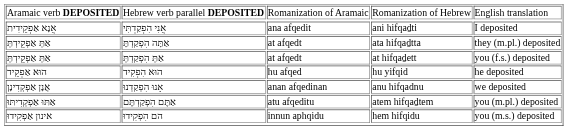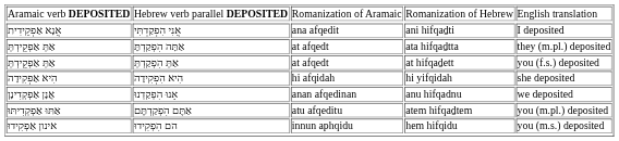 <table border=1>
 <tr>
 <td>Aramaic verb  <strong>   DEPOSITED  </strong></td>
 <td>Hebrew verb parallel  <strong>   DEPOSITED </strong></td>
 <td>Romanization of Aramaic</td>
 <td>Romanization of Hebrew</td>
 <td>English translation</td>
 </tr>
 <tr>
 </tr>
 <tr>
 <td>אֲנָא אַפְקֵידִית</td>
 <td>אֲנִי הִפְקַדְתִּי</td>
 <td>ana afqedit</td>
 <td>ani hifqaḏti</td>
 <td>I deposited</td>
 </tr>
 <tr>
 <td>אַתְּ  אַפְקֵידְתְּ</td>
 <td>אַתָּה הִפְקַדְתָּ</td>
 <td>at afqedt</td>
 <td>ata hifqaḏtta</td>
 <td>they (m.pl.) deposited</td>
 </tr>
 <tr>
 <td>אַתְּ  אַפְקֵידְתְּ</td>
 <td>אַתְּ הִפְקַדְתְּ</td>
 <td>at afqedt</td>
 <td>at hifqaḏett</td>
 <td>you (f.s.) deposited</td>
 </tr>
 <tr>
-<td>הוּא  אַפְקֵיד</td>
-<td>הוּא הִפְקִיד</td>
-<td>hu afqed</td>
-<td>hu yifqid</td>
-<td>he deposited</td>
+<td>הִיא אַפְקִידָה</td>
+<td>הִיא הִפְקִידָה</td>
+<td>hi afqidah</td>
+<td>hi  yifqidah</td>
+<td>she deposited</td>
 </tr>
 <tr>
 <td>אֲנָן אַפְקְדִינָן</td>
 <td>אָנוּ הִפְקַדְנוּ</td>
 <td>anan afqedinan</td>
 <td>anu  hifqadnu</td>
 <td>we deposited</td>
 </tr>
 <tr>
 <td>אַתּוּ אַפְקְדִיתּוּ</td>
 <td>אַתֶּם הִפְקַדְתֶּם</td>
 <td>atu afqeditu</td>
 <td>atem  hifqaḏtem</td>
 <td>you (m.pl.) deposited</td>
 </tr>
 <tr>
 <td>אינון  אַפְקִידוּ</td>
 <td>הם הִפְקִידוּ</td>
 <td>innun aphqidu</td>
 <td>hem  hifqidu</td>
 <td>you (m.s.) deposited</td>
 </tr>
 <tr>
 </tr>
 </table>
